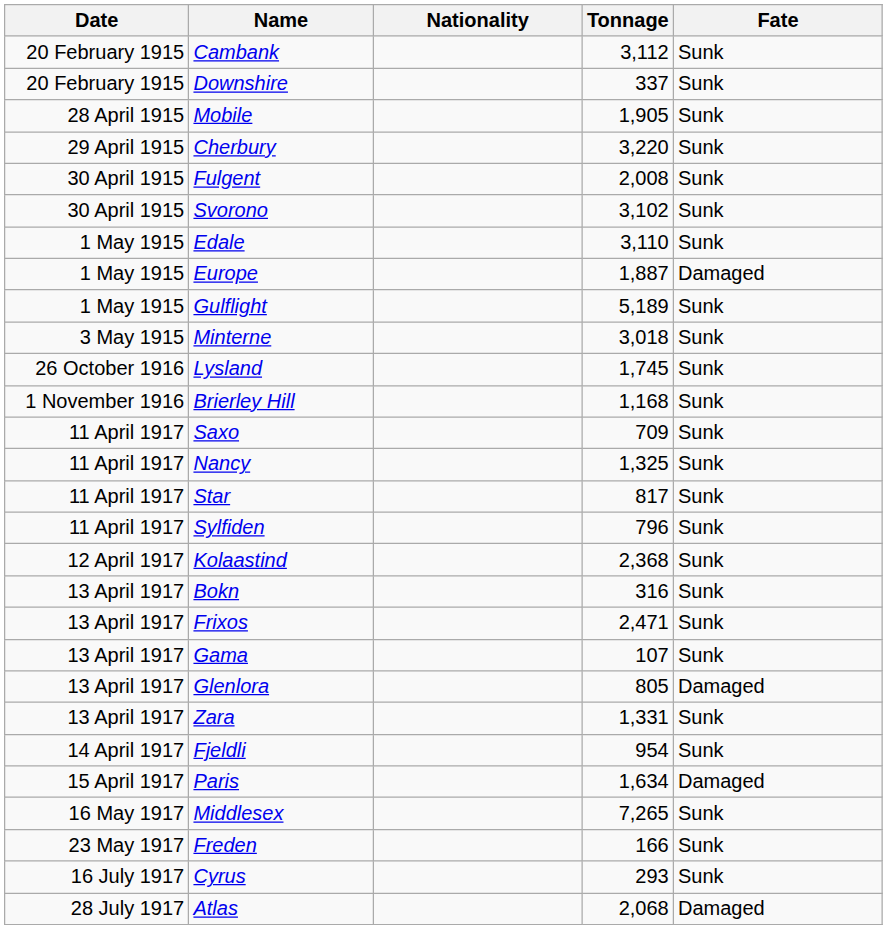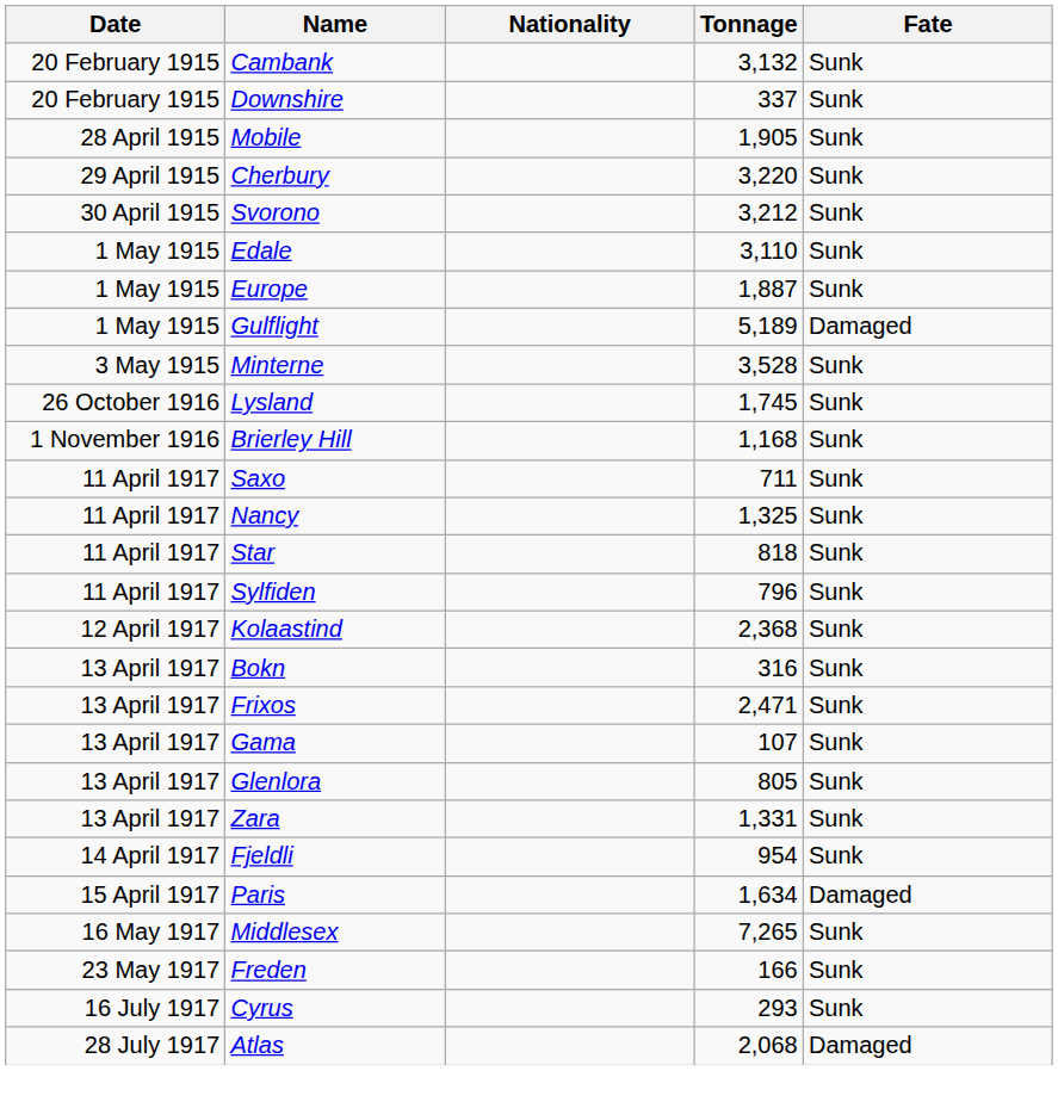 <table class="wikitable sortable">
 <tr>
 <th width="140px">Date</th>
 <th width="140px">Name</th>
 <th width="160px">Nationality</th>
 <th width="25px">Tonnage</th>
 <th width="160px">Fate</th>
 </tr>
 <tr>
 <td align="right">20 February 1915</td>
 <td align="left"><a href='#'><em>Cambank</em></a></td>
 <td align="left"></td>
-<td align="right">3,112</td>
+<td align="right">3,132</td>
 <td align="left">Sunk</td>
 </tr>
 <tr>
 <td align="right">20 February 1915</td>
 <td align="left"><a href='#'><em>Downshire</em></a></td>
 <td align="left"></td>
 <td align="right">337</td>
 <td align="left">Sunk</td>
 </tr>
 <tr>
 <td align="right">28 April 1915</td>
 <td align="left"><a href='#'><em>Mobile</em></a></td>
 <td align="left"></td>
 <td align="right">1,905</td>
 <td align="left">Sunk</td>
 </tr>
 <tr>
 <td align="right">29 April 1915</td>
 <td align="left"><a href='#'><em>Cherbury</em></a></td>
 <td align="left"></td>
 <td align="right">3,220</td>
 <td align="left">Sunk</td>
 </tr>
 <tr>
 <td align="right">30 April 1915</td>
-<td align="left"><a href='#'><em>Fulgent</em></a></td>
-<td align="left"></td>
-<td align="right">2,008</td>
-<td align="left">Sunk</td>
-</tr>
-<tr>
-<td align="right">30 April 1915</td>
 <td align="left"><a href='#'><em>Svorono</em></a></td>
 <td align="left"></td>
-<td align="right">3,102</td>
+<td align="right">3,212</td>
 <td align="left">Sunk</td>
 </tr>
 <tr>
 <td align="right">1 May 1915</td>
 <td align="left"><a href='#'><em>Edale</em></a></td>
 <td align="left"></td>
 <td align="right">3,110</td>
 <td align="left">Sunk</td>
 </tr>
 <tr>
 <td align="right">1 May 1915</td>
 <td align="left"><a href='#'><em>Europe</em></a></td>
 <td align="left"></td>
 <td align="right">1,887</td>
-<td align="left">Damaged</td>
+<td align="left">Sunk</td>
 </tr>
 <tr>
 <td align="right">1 May 1915</td>
 <td align="left"><em><a href='#'>Gulflight</a></em></td>
 <td align="left"></td>
 <td align="right">5,189</td>
-<td align="left">Sunk</td>
+<td align="left">Damaged</td>
 </tr>
 <tr>
 <td align="right">3 May 1915</td>
 <td align="left"><a href='#'><em>Minterne</em></a></td>
 <td align="left"></td>
-<td align="right">3,018</td>
+<td align="right">3,528</td>
 <td align="left">Sunk</td>
 </tr>
 <tr>
 <td align="right">26 October 1916</td>
 <td align="left"><a href='#'><em>Lysland</em></a></td>
 <td align="left"></td>
 <td align="right">1,745</td>
 <td align="left">Sunk</td>
 </tr>
 <tr>
 <td align="right">1 November 1916</td>
 <td align="left"><a href='#'><em>Brierley Hill</em></a></td>
 <td align="left"></td>
 <td align="right">1,168</td>
 <td align="left">Sunk</td>
 </tr>
 <tr>
 <td align="right">11 April 1917</td>
 <td align="left"><a href='#'><em>Saxo</em></a></td>
 <td align="left"></td>
-<td align="right">709</td>
+<td align="right">711</td>
 <td align="left">Sunk</td>
 </tr>
 <tr>
 <td align="right">11 April 1917</td>
 <td align="left"><a href='#'><em>Nancy</em></a></td>
 <td align="left"></td>
 <td align="right">1,325</td>
 <td align="left">Sunk</td>
 </tr>
 <tr>
 <td align="right">11 April 1917</td>
 <td align="left"><a href='#'><em>Star</em></a></td>
 <td align="left"></td>
-<td align="right">817</td>
+<td align="right">818</td>
 <td align="left">Sunk</td>
 </tr>
 <tr>
 <td align="right">11 April 1917</td>
 <td align="left"><a href='#'><em>Sylfiden</em></a></td>
 <td align="left"></td>
 <td align="right">796</td>
 <td align="left">Sunk</td>
 </tr>
 <tr>
 <td align="right">12 April 1917</td>
 <td align="left"><a href='#'><em>Kolaastind</em></a></td>
 <td align="left"></td>
 <td align="right">2,368</td>
 <td align="left">Sunk</td>
 </tr>
 <tr>
 <td align="right">13 April 1917</td>
 <td align="left"><a href='#'><em>Bokn</em></a></td>
 <td align="left"></td>
 <td align="right">316</td>
 <td align="left">Sunk</td>
 </tr>
 <tr>
 <td align="right">13 April 1917</td>
 <td align="left"><a href='#'><em>Frixos</em></a></td>
 <td align="left"></td>
 <td align="right">2,471</td>
 <td align="left">Sunk</td>
 </tr>
 <tr>
 <td align="right">13 April 1917</td>
 <td align="left"><a href='#'><em>Gama</em></a></td>
 <td align="left"></td>
 <td align="right">107</td>
 <td align="left">Sunk</td>
 </tr>
 <tr>
 <td align="right">13 April 1917</td>
 <td align="left"><a href='#'><em>Glenlora</em></a></td>
 <td align="left"></td>
 <td align="right">805</td>
-<td align="left">Damaged</td>
+<td align="left">Sunk</td>
 </tr>
 <tr>
 <td align="right">13 April 1917</td>
 <td align="left"><a href='#'><em>Zara</em></a></td>
 <td align="left"></td>
 <td align="right">1,331</td>
 <td align="left">Sunk</td>
 </tr>
 <tr>
 <td align="right">14 April 1917</td>
 <td align="left"><a href='#'><em>Fjeldli</em></a></td>
 <td align="left"></td>
 <td align="right">954</td>
 <td align="left">Sunk</td>
 </tr>
 <tr>
 <td align="right">15 April 1917</td>
 <td align="left"><a href='#'><em>Paris</em></a></td>
 <td align="left"></td>
 <td align="right">1,634</td>
 <td align="left">Damaged</td>
 </tr>
 <tr>
 <td align="right">16 May 1917</td>
 <td align="left"><a href='#'><em>Middlesex</em></a></td>
 <td align="left"></td>
 <td align="right">7,265</td>
 <td align="left">Sunk</td>
 </tr>
 <tr>
 <td align="right">23 May 1917</td>
 <td align="left"><a href='#'><em>Freden</em></a></td>
 <td align="left"></td>
 <td align="right">166</td>
 <td align="left">Sunk</td>
 </tr>
 <tr>
 <td align="right">16 July 1917</td>
 <td align="left"><a href='#'><em>Cyrus</em></a></td>
 <td align="left"></td>
 <td align="right">293</td>
 <td align="left">Sunk</td>
 </tr>
 <tr>
 <td align="right">28 July 1917</td>
 <td align="left"><a href='#'><em>Atlas</em></a></td>
 <td align="left"></td>
 <td align="right">2,068</td>
 <td align="left">Damaged</td>
 </tr>
 </table>
